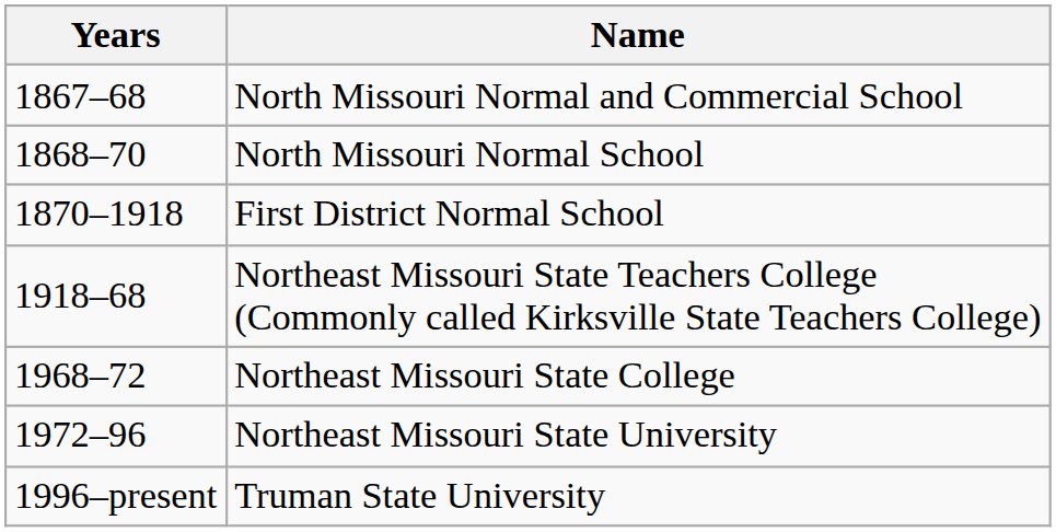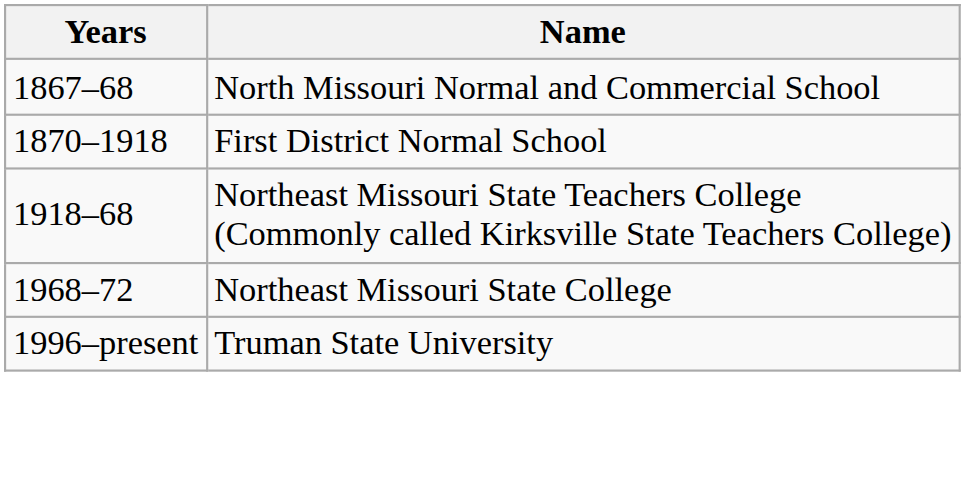 <table class="wikitable floatright">
 <tr>
 <th>Years</th>
 <th>Name</th>
 </tr>
 <tr>
 <td>1867–68</td>
 <td>North Missouri Normal and Commercial School</td>
-</tr>
-<tr>
-<td>1868–70</td>
-<td>North Missouri Normal School</td>
 </tr>
 <tr>
 <td>1870–1918</td>
 <td>First District Normal School</td>
 </tr>
 <tr>
 <td>1918–68</td>
 <td>Northeast Missouri State Teachers College<br>(Commonly called Kirksville State Teachers College)</td>
 </tr>
 <tr>
 <td>1968–72</td>
 <td>Northeast Missouri State College</td>
 </tr>
 <tr>
-<td>1972–96</td>
-<td>Northeast Missouri State University</td>
-</tr>
-<tr>
 <td>1996–present</td>
 <td>Truman State University</td>
 </tr>
 </table>
